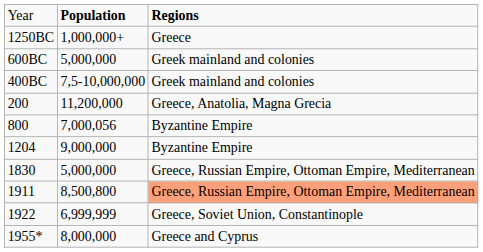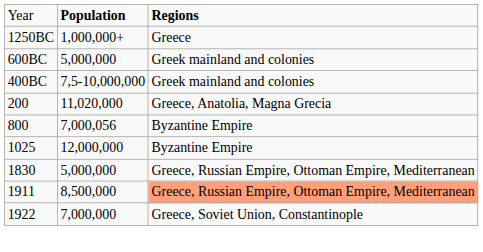 <table class="wikitable">
 <tr>
 <td>Year</td>
 <td><strong>Population</strong></td>
 <td><strong>Regions</strong></td>
 </tr>
 <tr>
 <td>1250BC</td>
 <td>1,000,000+</td>
 <td>Greece</td>
 </tr>
 <tr>
 <td>600BC</td>
 <td>5,000,000</td>
 <td>Greek mainland and colonies</td>
 </tr>
 <tr>
 <td>400BC</td>
 <td>7,5-10,000,000</td>
 <td>Greek mainland and colonies</td>
 </tr>
 <tr>
 <td>200</td>
-<td>11,200,000</td>
+<td>11,020,000</td>
 <td>Greece, Anatolia, Magna Grecia</td>
 </tr>
 <tr>
 <td>800</td>
 <td>7,000,056</td>
 <td>Byzantine Empire</td>
 </tr>
 <tr>
-<td>1204</td>
-<td>9,000,000</td>
+<td>1025</td>
+<td>12,000,000</td>
 <td>Byzantine Empire</td>
 </tr>
 <tr>
 <td>1830</td>
 <td>5,000,000</td>
 <td>Greece, Russian Empire, Ottoman Empire, Mediterranean</td>
 </tr>
 <tr>
 <td>1911</td>
-<td>8,500,800</td>
+<td>8,500,000</td>
 <td style="background: lightsalmon;">Greece, Russian Empire, Ottoman Empire, Mediterranean</td>
 </tr>
 <tr>
 <td>1922</td>
-<td>6,999,999</td>
+<td>7,000,000</td>
 <td>Greece, Soviet Union, Constantinople</td>
 </tr>
-<tr>
-<td>1955*</td>
-<td>8,000,000</td>
-<td>Greece and Cyprus</td>
-</tr>
 </table>
